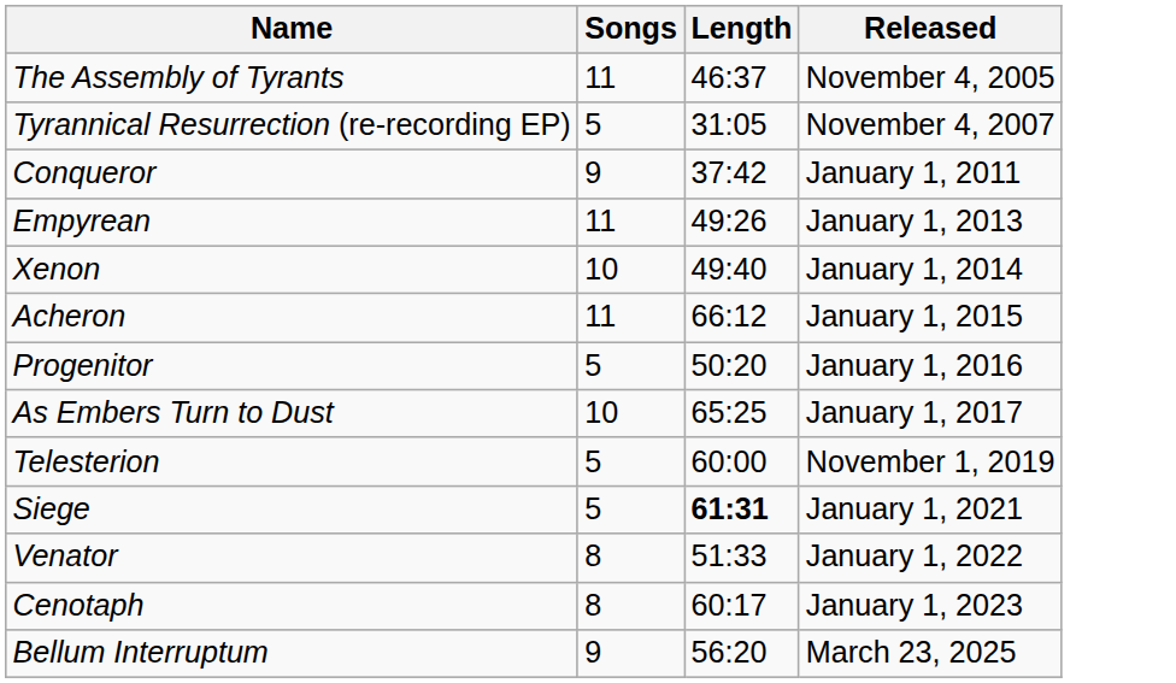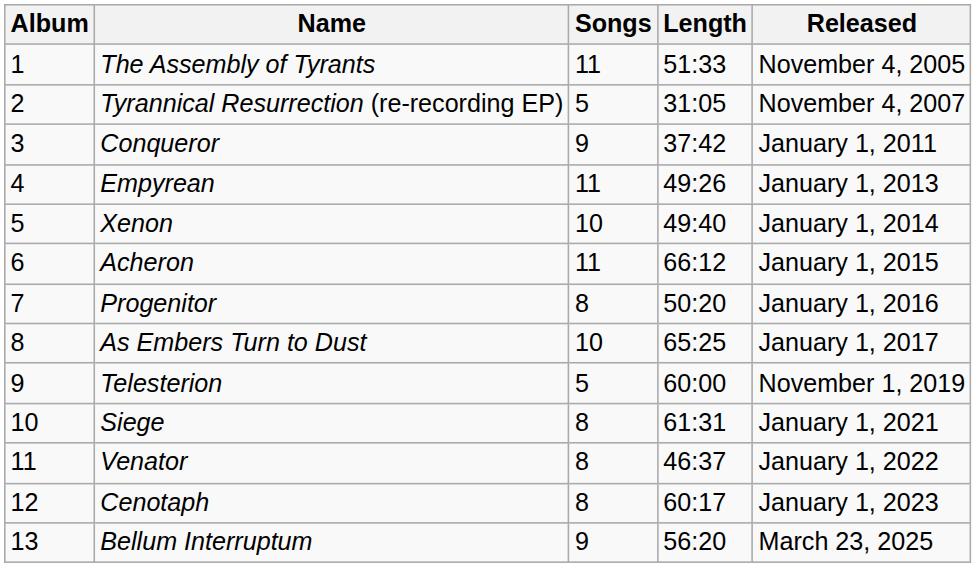 <table class="wikitable">
 <tr>
+<th>Album</th>
 <th>Name</th>
 <th>Songs</th>
 <th>Length</th>
 <th>Released</th>
 </tr>
 <tr>
+<td>1</td>
 <td><em>The Assembly of Tyrants</em></td>
 <td>11</td>
-<td>46:37</td>
+<td>51:33</td>
 <td>November 4, 2005</td>
 </tr>
 <tr>
+<td>2</td>
 <td><em>Tyrannical Resurrection</em> (re-recording EP)</td>
 <td>5</td>
 <td>31:05</td>
 <td>November 4, 2007</td>
 </tr>
 <tr>
+<td>3</td>
 <td><em>Conqueror</em></td>
 <td>9</td>
 <td>37:42</td>
 <td>January 1, 2011</td>
 </tr>
 <tr>
+<td>4</td>
 <td><em>Empyrean</em></td>
 <td>11</td>
 <td>49:26</td>
 <td>January 1, 2013</td>
 </tr>
 <tr>
+<td>5</td>
 <td><em>Xenon</em></td>
 <td>10</td>
 <td>49:40</td>
 <td>January 1, 2014</td>
 </tr>
 <tr>
+<td>6</td>
 <td><em>Acheron</em></td>
 <td>11</td>
 <td>66:12</td>
 <td>January 1, 2015</td>
 </tr>
 <tr>
+<td>7</td>
 <td><em>Progenitor</em></td>
-<td>5</td>
+<td>8</td>
 <td>50:20</td>
 <td>January 1, 2016</td>
 </tr>
 <tr>
+<td>8</td>
 <td><em>As Embers Turn to Dust</em></td>
 <td>10</td>
 <td>65:25</td>
 <td>January 1, 2017</td>
 </tr>
 <tr>
+<td>9</td>
 <td><em>Telesterion</em></td>
 <td>5</td>
 <td>60:00</td>
 <td>November 1, 2019</td>
 </tr>
 <tr>
+<td>10</td>
 <td><em>Siege</em></td>
-<td>5</td>
-<td><strong>61:31</strong></td>
+<td>8</td>
+<td>61:31</td>
 <td>January 1, 2021</td>
 </tr>
 <tr>
+<td>11</td>
 <td><em>Venator</em></td>
 <td>8</td>
-<td>51:33</td>
+<td>46:37</td>
 <td>January 1, 2022</td>
 </tr>
 <tr>
+<td>12</td>
 <td><em>Cenotaph</em></td>
 <td>8</td>
 <td>60:17</td>
 <td>January 1, 2023</td>
 </tr>
 <tr>
+<td>13</td>
 <td><em>Bellum Interruptum</em></td>
 <td>9</td>
 <td>56:20</td>
 <td>March 23, 2025</td>
 </tr>
 </table>
